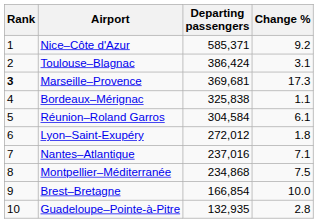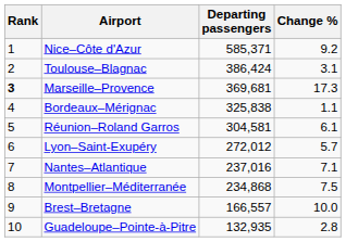 <table class="wikitable sortable">
 <tr>
 <th>Rank</th>
 <th>Airport</th>
 <th>Departing<br>passengers</th>
 <th>Change %</th>
 </tr>
 <tr>
 <td>1</td>
 <td><a href='#'>Nice–Côte d'Azur</a></td>
 <td style="text-align:right;">585,371</td>
 <td style="text-align:right;">9.2</td>
 </tr>
 <tr>
 <td>2</td>
 <td><a href='#'>Toulouse–Blagnac</a></td>
 <td style="text-align:right;">386,424</td>
 <td style="text-align:right;">3.1</td>
 </tr>
 <tr>
 <td><strong>3</strong></td>
 <td><a href='#'>Marseille–Provence</a></td>
 <td style="text-align:right;">369,681</td>
 <td style="text-align:right;">17.3</td>
 </tr>
 <tr>
 <td>4</td>
 <td><a href='#'>Bordeaux–Mérignac</a></td>
 <td style="text-align:right;">325,838</td>
 <td style="text-align:right;">1.1</td>
 </tr>
 <tr>
 <td>5</td>
 <td><a href='#'>Réunion–Roland Garros</a></td>
-<td style="text-align:right;">304,584</td>
+<td style="text-align:right;">304,581</td>
 <td style="text-align:right;">6.1</td>
 </tr>
 <tr>
 <td>6</td>
 <td><a href='#'>Lyon–Saint-Exupéry</a></td>
 <td style="text-align:right;">272,012</td>
-<td style="text-align:right;">1.8</td>
+<td style="text-align:right;">5.7</td>
 </tr>
 <tr>
 <td>7</td>
 <td><a href='#'>Nantes–Atlantique</a></td>
 <td style="text-align:right;">237,016</td>
 <td style="text-align:right;">7.1</td>
 </tr>
 <tr>
 <td>8</td>
 <td><a href='#'>Montpellier–Méditerranée</a></td>
 <td style="text-align:right;">234,868</td>
 <td style="text-align:right;">7.5</td>
 </tr>
 <tr>
 <td>9</td>
 <td><a href='#'>Brest–Bretagne</a></td>
-<td style="text-align:right;">166,854</td>
+<td style="text-align:right;">166,557</td>
 <td style="text-align:right;">10.0</td>
 </tr>
 <tr>
 <td>10</td>
 <td><a href='#'>Guadeloupe–Pointe-à-Pitre</a></td>
 <td style="text-align:right;">132,935</td>
 <td style="text-align:right;">2.8</td>
 </tr>
 </table>
